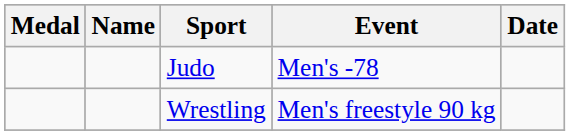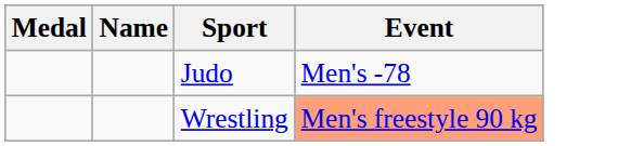 <table class="wikitable sortable"  style="font-size:95%">
 <tr>
 <th>Medal</th>
 <th>Name</th>
 <th>Sport</th>
 <th>Event</th>
-<th>Date</th>
 </tr>
 <tr>
 <td></td>
 <td></td>
 <td><a href='#'>Judo</a></td>
 <td><a href='#'>Men's -78</a></td>
-<td></td>
 </tr>
 <tr>
 <td></td>
 <td></td>
 <td><a href='#'>Wrestling</a></td>
-<td><a href='#'>Men's freestyle 90 kg</a></td>
-<td></td>
+<td style="background: lightsalmon;"><a href='#'>Men's freestyle 90 kg</a></td>
 </tr>
 </table>
